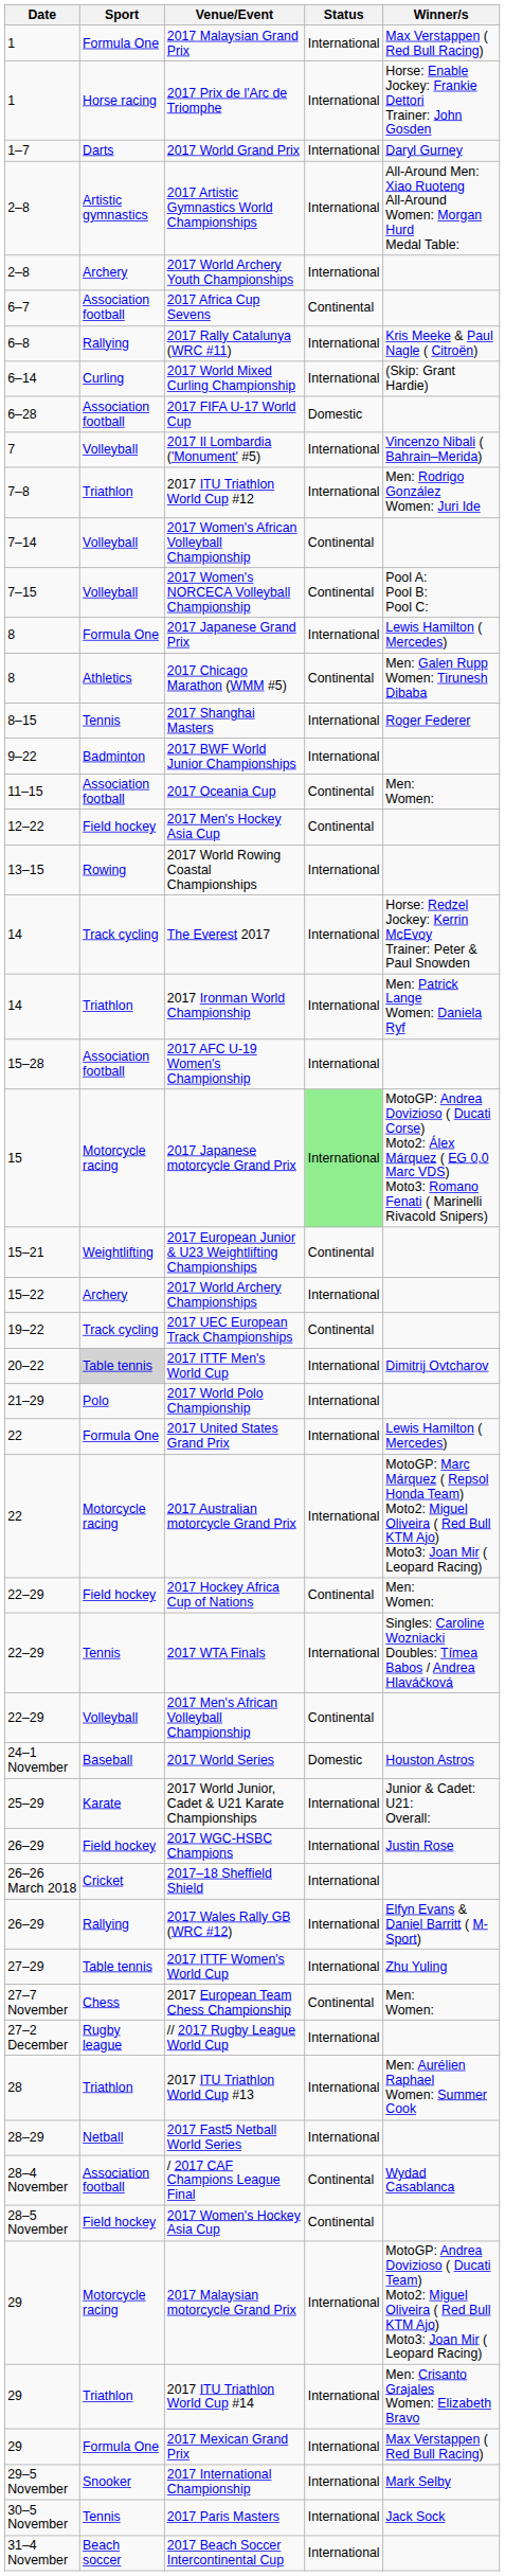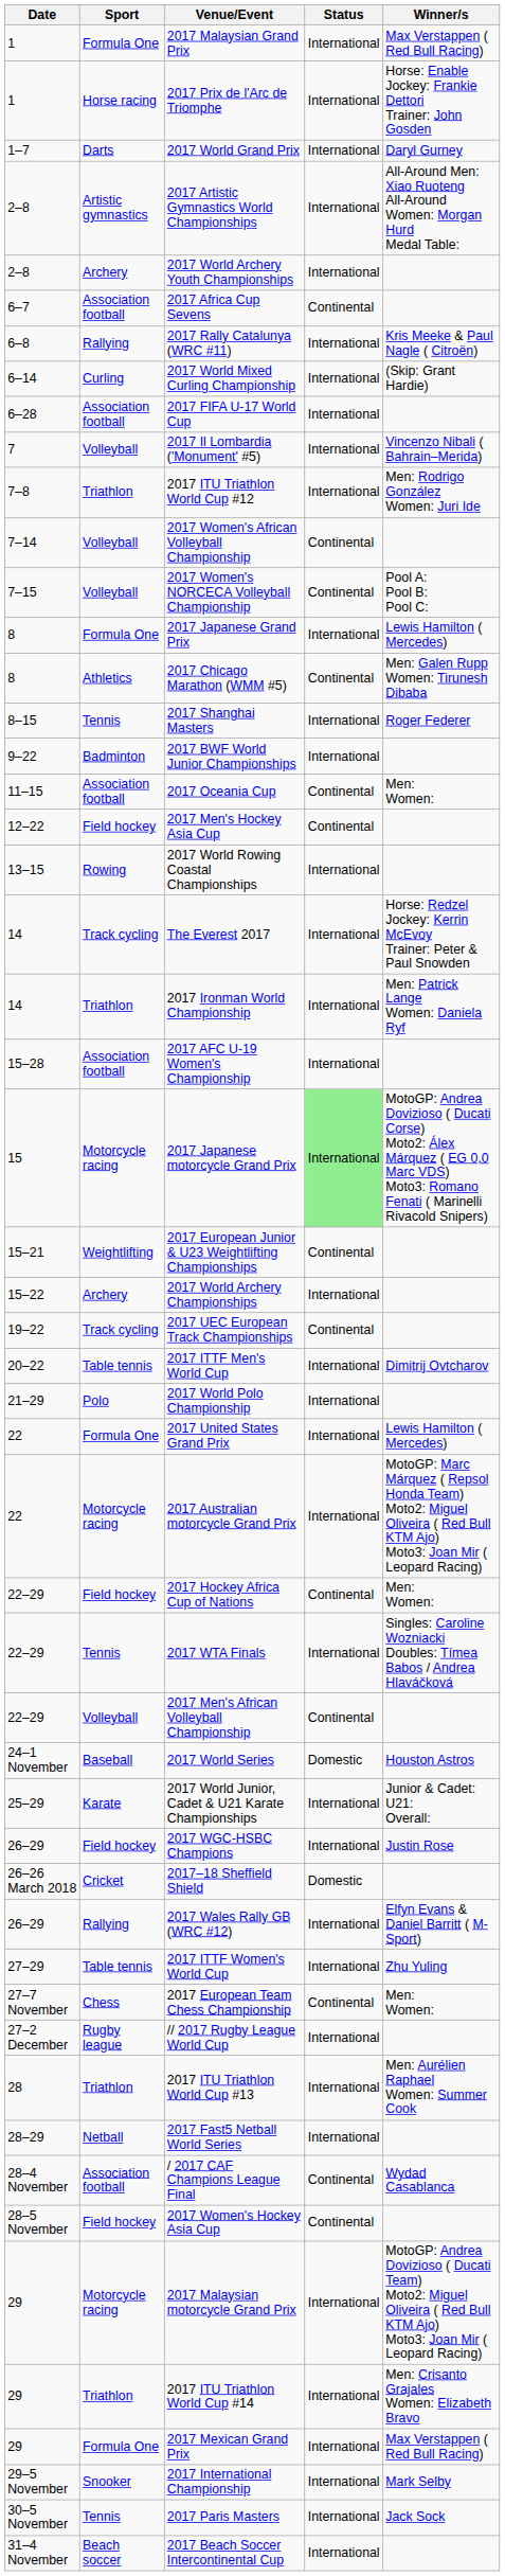 <table class="wikitable sortable">
 <tr>
 <th>Date</th>
 <th>Sport</th>
 <th>Venue/Event</th>
 <th>Status</th>
 <th>Winner/s</th>
 </tr>
 <tr>
 <td>1</td>
 <td><a href='#'>Formula One</a></td>
 <td> <a href='#'>2017 Malaysian Grand Prix</a></td>
 <td>International</td>
 <td> <a href='#'>Max Verstappen</a> ( <a href='#'>Red Bull Racing</a>)</td>
 </tr>
 <tr>
 <td>1</td>
 <td><a href='#'>Horse racing</a></td>
 <td> <a href='#'>2017 Prix de l'Arc de Triomphe</a></td>
 <td>International</td>
 <td>Horse:  <a href='#'>Enable</a><br>Jockey:  <a href='#'>Frankie Dettori</a><br>Trainer:  <a href='#'>John Gosden</a></td>
 </tr>
 <tr>
 <td>1–7</td>
 <td><a href='#'>Darts</a></td>
 <td> <a href='#'>2017 World Grand Prix</a></td>
 <td>International</td>
 <td> <a href='#'>Daryl Gurney</a></td>
 </tr>
 <tr>
 <td>2–8</td>
 <td><a href='#'>Artistic gymnastics</a></td>
 <td> <a href='#'>2017 Artistic Gymnastics World Championships</a></td>
 <td>International</td>
 <td>All-Around Men:  <a href='#'>Xiao Ruoteng</a><br>All-Around Women:  <a href='#'>Morgan Hurd</a><br>Medal Table: </td>
 </tr>
 <tr>
 <td>2–8</td>
 <td><a href='#'>Archery</a></td>
 <td> <a href='#'>2017 World Archery Youth Championships</a></td>
 <td>International</td>
 <td></td>
 </tr>
 <tr>
 <td>6–7</td>
 <td><a href='#'>Association football</a></td>
 <td> <a href='#'>2017 Africa Cup Sevens</a></td>
 <td>Continental</td>
 <td></td>
 </tr>
 <tr>
 <td>6–8</td>
 <td><a href='#'>Rallying</a></td>
 <td> <a href='#'>2017 Rally Catalunya</a> (<a href='#'>WRC #11</a>)</td>
 <td>International</td>
 <td> <a href='#'>Kris Meeke</a> &  <a href='#'>Paul Nagle</a> ( <a href='#'>Citroën</a>)</td>
 </tr>
 <tr>
 <td>6–14</td>
 <td><a href='#'>Curling</a></td>
 <td> <a href='#'>2017 World Mixed Curling Championship</a></td>
 <td>International</td>
 <td> (Skip: Grant Hardie)</td>
 </tr>
 <tr>
 <td>6–28</td>
 <td><a href='#'>Association football</a></td>
 <td> <a href='#'>2017 FIFA U-17 World Cup</a></td>
-<td>Domestic</td>
+<td>International</td>
 <td></td>
 </tr>
 <tr>
 <td>7</td>
 <td><a href='#'>Volleyball</a></td>
 <td> <a href='#'>2017 Il Lombardia</a> (<a href='#'>'Monument'</a> #5)</td>
 <td>International</td>
 <td> <a href='#'>Vincenzo Nibali</a> ( <a href='#'>Bahrain–Merida</a>)</td>
 </tr>
 <tr>
 <td>7–8</td>
 <td><a href='#'>Triathlon</a></td>
 <td> 2017 <a href='#'>ITU Triathlon World Cup</a> #12</td>
 <td>International</td>
 <td>Men:  <a href='#'>Rodrigo González</a><br>Women:  <a href='#'>Juri Ide</a></td>
 </tr>
 <tr>
 <td>7–14</td>
 <td><a href='#'>Volleyball</a></td>
 <td> <a href='#'>2017 Women's African Volleyball Championship</a></td>
 <td>Continental</td>
 <td></td>
 </tr>
 <tr>
 <td>7–15</td>
 <td><a href='#'>Volleyball</a></td>
 <td> <a href='#'>2017 Women's NORCECA Volleyball Championship</a></td>
 <td>Continental</td>
 <td>Pool A: <br>Pool B: <br>Pool C: </td>
 </tr>
 <tr>
 <td>8</td>
 <td><a href='#'>Formula One</a></td>
 <td> <a href='#'>2017 Japanese Grand Prix</a></td>
 <td>International</td>
 <td> <a href='#'>Lewis Hamilton</a> ( <a href='#'>Mercedes</a>)</td>
 </tr>
 <tr>
 <td>8</td>
 <td><a href='#'>Athletics</a></td>
 <td> <a href='#'>2017 Chicago Marathon</a> (<a href='#'>WMM</a> #5)</td>
 <td>Continental</td>
 <td>Men:  <a href='#'>Galen Rupp</a><br>Women:  <a href='#'>Tirunesh Dibaba</a></td>
 </tr>
 <tr>
 <td>8–15</td>
 <td><a href='#'>Tennis</a></td>
 <td> <a href='#'>2017 Shanghai Masters</a></td>
 <td>International</td>
 <td> <a href='#'>Roger Federer</a></td>
 </tr>
 <tr>
 <td>9–22</td>
 <td><a href='#'>Badminton</a></td>
 <td> <a href='#'>2017 BWF World Junior Championships</a></td>
 <td>International</td>
 <td></td>
 </tr>
 <tr>
 <td>11–15</td>
 <td><a href='#'>Association football</a></td>
 <td> <a href='#'>2017 Oceania Cup</a></td>
 <td>Continental</td>
 <td>Men: <br>Women: </td>
 </tr>
 <tr>
 <td>12–22</td>
 <td><a href='#'>Field hockey</a></td>
 <td> <a href='#'>2017 Men's Hockey Asia Cup</a></td>
 <td>Continental</td>
 <td></td>
 </tr>
 <tr>
 <td>13–15</td>
 <td><a href='#'>Rowing</a></td>
 <td> 2017 World Rowing Coastal Championships</td>
 <td>International</td>
 <td></td>
 </tr>
 <tr>
 <td>14</td>
 <td><a href='#'>Track cycling</a></td>
 <td> <a href='#'>The Everest</a> 2017</td>
 <td>International</td>
 <td>Horse:  <a href='#'>Redzel</a><br>Jockey:  <a href='#'>Kerrin McEvoy</a><br>Trainer:  Peter & Paul Snowden</td>
 </tr>
 <tr>
 <td>14</td>
 <td><a href='#'>Triathlon</a></td>
 <td> 2017 <a href='#'>Ironman World Championship</a></td>
 <td>International</td>
 <td>Men:  <a href='#'>Patrick Lange</a><br>Women:  <a href='#'>Daniela Ryf</a></td>
 </tr>
 <tr>
 <td>15–28</td>
 <td><a href='#'>Association football</a></td>
 <td> <a href='#'>2017 AFC U-19 Women's Championship</a></td>
 <td>International</td>
 <td></td>
 </tr>
 <tr>
 <td>15</td>
 <td><a href='#'>Motorcycle racing</a></td>
 <td> <a href='#'>2017 Japanese motorcycle Grand Prix</a></td>
 <td style="background: lightgreen;">International</td>
 <td>MotoGP:  <a href='#'>Andrea Dovizioso</a> ( <a href='#'>Ducati Corse</a>)<br>Moto2:  <a href='#'>Álex Márquez</a> ( <a href='#'>EG 0,0 Marc VDS</a>)<br>Moto3:  <a href='#'>Romano Fenati</a> ( Marinelli Rivacold Snipers)</td>
 </tr>
 <tr>
 <td>15–21</td>
 <td><a href='#'>Weightlifting</a></td>
 <td> <a href='#'>2017 European Junior & U23 Weightlifting Championships</a></td>
 <td>Continental</td>
 <td></td>
 </tr>
 <tr>
 <td>15–22</td>
 <td><a href='#'>Archery</a></td>
 <td> <a href='#'>2017 World Archery Championships</a></td>
 <td>International</td>
 <td></td>
 </tr>
 <tr>
 <td>19–22</td>
 <td><a href='#'>Track cycling</a></td>
 <td> <a href='#'>2017 UEC European Track Championships</a></td>
 <td>Continental</td>
 <td></td>
 </tr>
 <tr>
 <td>20–22</td>
-<td style="background: lightgrey;"><a href='#'>Table tennis</a></td>
+<td><a href='#'>Table tennis</a></td>
 <td> <a href='#'>2017 ITTF Men's World Cup</a></td>
 <td>International</td>
 <td> <a href='#'>Dimitrij Ovtcharov</a></td>
 </tr>
 <tr>
 <td>21–29</td>
 <td><a href='#'>Polo</a></td>
 <td> <a href='#'>2017 World Polo Championship</a></td>
 <td>International</td>
 <td></td>
 </tr>
 <tr>
 <td>22</td>
 <td><a href='#'>Formula One</a></td>
 <td> <a href='#'>2017 United States Grand Prix</a></td>
 <td>International</td>
 <td> <a href='#'>Lewis Hamilton</a> ( <a href='#'>Mercedes</a>)</td>
 </tr>
 <tr>
 <td>22</td>
 <td><a href='#'>Motorcycle racing</a></td>
 <td> <a href='#'>2017 Australian motorcycle Grand Prix</a></td>
 <td>International</td>
 <td>MotoGP:  <a href='#'>Marc Márquez</a> ( <a href='#'>Repsol Honda Team</a>)<br>Moto2:  <a href='#'>Miguel Oliveira</a> ( <a href='#'>Red Bull KTM Ajo</a>)<br>Moto3:  <a href='#'>Joan Mir</a> ( Leopard Racing)</td>
 </tr>
 <tr>
 <td>22–29</td>
 <td><a href='#'>Field hockey</a></td>
 <td> <a href='#'>2017 Hockey Africa Cup of Nations</a></td>
 <td>Continental</td>
 <td>Men: <br>Women: </td>
 </tr>
 <tr>
 <td>22–29</td>
 <td><a href='#'>Tennis</a></td>
 <td> <a href='#'>2017 WTA Finals</a></td>
 <td>International</td>
 <td>Singles:  <a href='#'>Caroline Wozniacki</a><br>Doubles:  <a href='#'>Tímea Babos</a> /  <a href='#'>Andrea Hlaváčková</a></td>
 </tr>
 <tr>
 <td>22–29</td>
 <td><a href='#'>Volleyball</a></td>
 <td> <a href='#'>2017 Men's African Volleyball Championship</a></td>
 <td>Continental</td>
 <td></td>
 </tr>
 <tr>
 <td>24–1 November</td>
 <td><a href='#'>Baseball</a></td>
 <td> <a href='#'>2017 World Series</a></td>
 <td>Domestic</td>
 <td> <a href='#'>Houston Astros</a></td>
 </tr>
 <tr>
 <td>25–29</td>
 <td><a href='#'>Karate</a></td>
 <td> 2017 World Junior, Cadet & U21 Karate Championships</td>
 <td>International</td>
 <td>Junior & Cadet: <br>U21: <br>Overall: </td>
 </tr>
 <tr>
 <td>26–29</td>
 <td><a href='#'>Field hockey</a></td>
 <td> <a href='#'>2017 WGC-HSBC Champions</a></td>
 <td>International</td>
 <td> <a href='#'>Justin Rose</a></td>
 </tr>
 <tr>
 <td>26–26 March 2018</td>
 <td><a href='#'>Cricket</a></td>
 <td> <a href='#'>2017–18 Sheffield Shield</a></td>
-<td>International</td>
+<td>Domestic</td>
 <td></td>
 </tr>
 <tr>
 <td>26–29</td>
 <td><a href='#'>Rallying</a></td>
 <td> <a href='#'>2017 Wales Rally GB</a> (<a href='#'>WRC #12</a>)</td>
 <td>International</td>
 <td> <a href='#'>Elfyn Evans</a> &  <a href='#'>Daniel Barritt</a> ( <a href='#'>M-Sport</a>)</td>
 </tr>
 <tr>
 <td>27–29</td>
 <td><a href='#'>Table tennis</a></td>
 <td> <a href='#'>2017 ITTF Women's World Cup</a></td>
 <td>International</td>
 <td> <a href='#'>Zhu Yuling</a></td>
 </tr>
 <tr>
 <td>27–7 November</td>
 <td><a href='#'>Chess</a></td>
 <td> 2017 <a href='#'>European Team Chess Championship</a></td>
 <td>Continental</td>
 <td>Men: <br>Women: </td>
 </tr>
 <tr>
 <td>27–2 December</td>
 <td><a href='#'>Rugby league</a></td>
 <td>// <a href='#'>2017 Rugby League World Cup</a></td>
 <td>International</td>
 <td></td>
 </tr>
 <tr>
 <td>28</td>
 <td><a href='#'>Triathlon</a></td>
 <td> 2017 <a href='#'>ITU Triathlon World Cup</a> #13</td>
 <td>International</td>
 <td>Men:  <a href='#'>Aurélien Raphael</a><br>Women:  <a href='#'>Summer Cook</a></td>
 </tr>
 <tr>
 <td>28–29</td>
 <td><a href='#'>Netball</a></td>
 <td> <a href='#'>2017 Fast5 Netball World Series</a></td>
 <td>International</td>
 <td></td>
 </tr>
 <tr>
 <td>28–4 November</td>
 <td><a href='#'>Association football</a></td>
 <td>/ <a href='#'>2017 CAF Champions League Final</a></td>
 <td>Continental</td>
 <td> <a href='#'>Wydad Casablanca</a></td>
 </tr>
 <tr>
 <td>28–5 November</td>
 <td><a href='#'>Field hockey</a></td>
 <td> <a href='#'>2017 Women's Hockey Asia Cup</a></td>
 <td>Continental</td>
 <td></td>
 </tr>
 <tr>
 <td>29</td>
 <td><a href='#'>Motorcycle racing</a></td>
 <td> <a href='#'>2017 Malaysian motorcycle Grand Prix</a></td>
 <td>International</td>
 <td>MotoGP:  <a href='#'>Andrea Dovizioso</a> ( <a href='#'>Ducati Team</a>)<br>Moto2:  <a href='#'>Miguel Oliveira</a> ( <a href='#'>Red Bull KTM Ajo</a>)<br>Moto3:  <a href='#'>Joan Mir</a> ( Leopard Racing)</td>
 </tr>
 <tr>
 <td>29</td>
 <td><a href='#'>Triathlon</a></td>
 <td> 2017 <a href='#'>ITU Triathlon World Cup</a> #14</td>
 <td>International</td>
 <td>Men:  <a href='#'>Crisanto Grajales</a><br>Women:  <a href='#'>Elizabeth Bravo</a></td>
 </tr>
 <tr>
 <td>29</td>
 <td><a href='#'>Formula One</a></td>
 <td> <a href='#'>2017 Mexican Grand Prix</a></td>
 <td>International</td>
 <td> <a href='#'>Max Verstappen</a> ( <a href='#'>Red Bull Racing</a>)</td>
 </tr>
 <tr>
 <td>29–5 November</td>
 <td><a href='#'>Snooker</a></td>
 <td> <a href='#'>2017 International Championship</a></td>
 <td>International</td>
 <td> <a href='#'>Mark Selby</a></td>
 </tr>
 <tr>
 <td>30–5 November</td>
 <td><a href='#'>Tennis</a></td>
 <td> <a href='#'>2017 Paris Masters</a></td>
 <td>International</td>
 <td> <a href='#'>Jack Sock</a></td>
 </tr>
 <tr>
 <td>31–4 November</td>
 <td><a href='#'>Beach soccer</a></td>
 <td> <a href='#'>2017 Beach Soccer Intercontinental Cup</a></td>
 <td>International</td>
 <td></td>
 </tr>
 </table>
